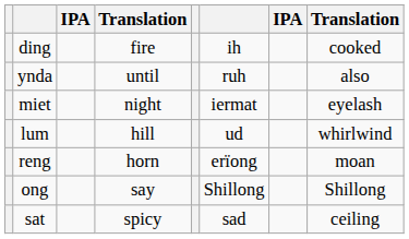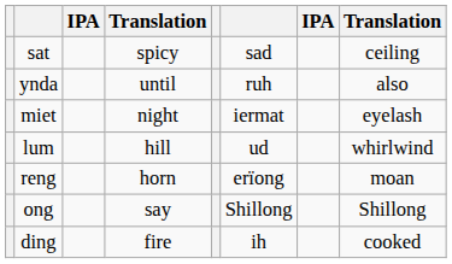 <table class= "wikitable" style= "text-align: center;"|>
 <tr>
 <th colspan =1></th>
 <th></th>
 <th>IPA</th>
 <th>Translation</th>
 <th></th>
 <th></th>
 <th>IPA</th>
 <th>Translation</th>
 </tr>
 <tr>
 <th></th>
-<td>ding</td>
+<td>sat</td>
 <td></td>
-<td>fire</td>
+<td>spicy</td>
 <th></th>
-<td>ih</td>
+<td>sad</td>
 <td></td>
-<td>cooked</td>
+<td>ceiling</td>
 </tr>
 <tr>
 <th></th>
 <td>ynda</td>
 <td></td>
 <td>until</td>
 <th></th>
 <td>ruh</td>
 <td></td>
 <td>also</td>
 </tr>
 <tr>
 <th></th>
 <td>miet</td>
 <td></td>
 <td>night</td>
 <th></th>
 <td>iermat</td>
 <td></td>
 <td>eyelash</td>
 </tr>
 <tr>
 <th></th>
 <td>lum</td>
 <td></td>
 <td>hill</td>
 <th></th>
 <td>ud</td>
 <td></td>
 <td>whirlwind</td>
 </tr>
 <tr>
 <th></th>
 <td>reng</td>
 <td></td>
 <td>horn</td>
 <th></th>
 <td>erïong</td>
 <td></td>
 <td>moan</td>
 </tr>
 <tr>
 <th></th>
 <td>ong</td>
 <td></td>
 <td>say</td>
 <th></th>
 <td>Shillong</td>
 <td></td>
 <td>Shillong</td>
 </tr>
 <tr>
 <th></th>
-<td>sat</td>
+<td>ding</td>
 <td></td>
-<td>spicy</td>
+<td>fire</td>
 <th></th>
-<td>sad</td>
+<td>ih</td>
 <td></td>
-<td>ceiling</td>
+<td>cooked</td>
 </tr>
 </table>
